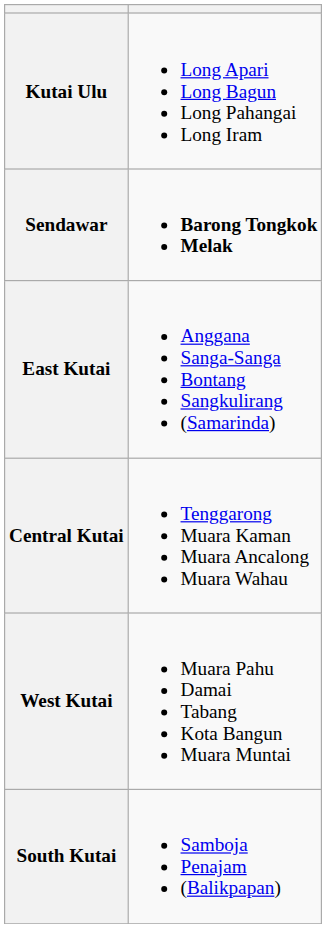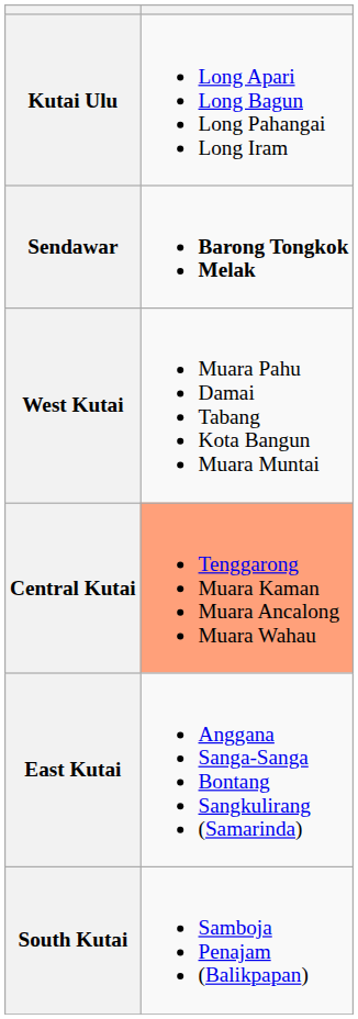 <table class="wikitable">
 <tr>
 <th></th>
 <th></th>
 </tr>
 <tr>
 <th>Kutai Ulu</th>
 <td><br><ul><li><a href='#'>Long Apari</a></li><li><a href='#'>Long Bagun</a></li><li>Long Pahangai</li><li>Long Iram</li></ul></td>
 </tr>
 <tr>
 <th>Sendawar</th>
 <td><strong><br><ul><li>Barong Tongkok</li><li>Melak</li></ul></strong></td>
 </tr>
 <tr>
-<th>East Kutai</th>
-<td><br><ul><li><a href='#'>Anggana</a></li><li><a href='#'>Sanga-Sanga</a></li><li><a href='#'>Bontang</a></li><li><a href='#'>Sangkulirang</a></li><li>(<a href='#'>Samarinda</a>)</li></ul></td>
+<th>West Kutai</th>
+<td><br><ul><li>Muara Pahu</li><li>Damai</li><li>Tabang</li><li>Kota Bangun</li><li>Muara Muntai</li></ul></td>
 </tr>
 <tr>
 <th>Central Kutai</th>
-<td><br><ul><li><a href='#'>Tenggarong</a></li><li>Muara Kaman</li><li>Muara Ancalong</li><li>Muara Wahau</li></ul></td>
+<td style="background: lightsalmon;"><br><ul><li><a href='#'>Tenggarong</a></li><li>Muara Kaman</li><li>Muara Ancalong</li><li>Muara Wahau</li></ul></td>
 </tr>
 <tr>
-<th>West Kutai</th>
-<td><br><ul><li>Muara Pahu</li><li>Damai</li><li>Tabang</li><li>Kota Bangun</li><li>Muara Muntai</li></ul></td>
+<th>East Kutai</th>
+<td><br><ul><li><a href='#'>Anggana</a></li><li><a href='#'>Sanga-Sanga</a></li><li><a href='#'>Bontang</a></li><li><a href='#'>Sangkulirang</a></li><li>(<a href='#'>Samarinda</a>)</li></ul></td>
 </tr>
 <tr>
 <th>South Kutai</th>
 <td><br><ul><li><a href='#'>Samboja</a></li><li><a href='#'>Penajam</a></li><li>(<a href='#'>Balikpapan</a>)</li></ul></td>
 </tr>
 </table>
